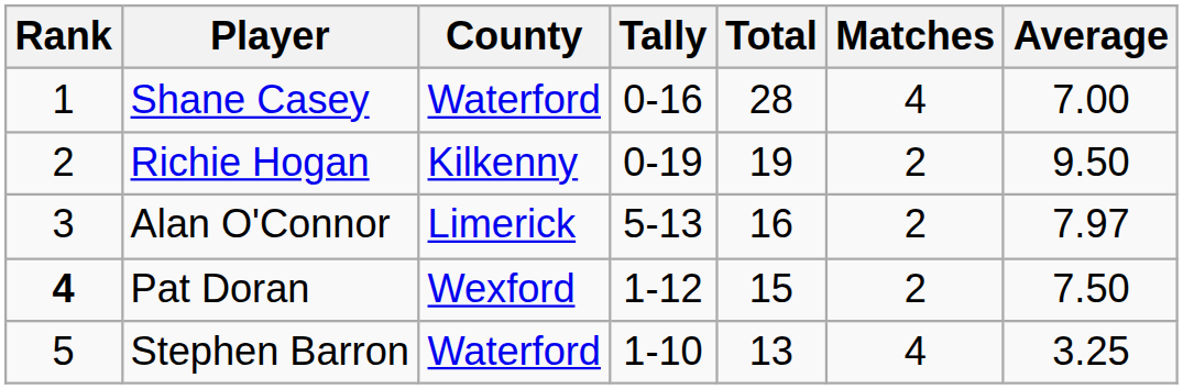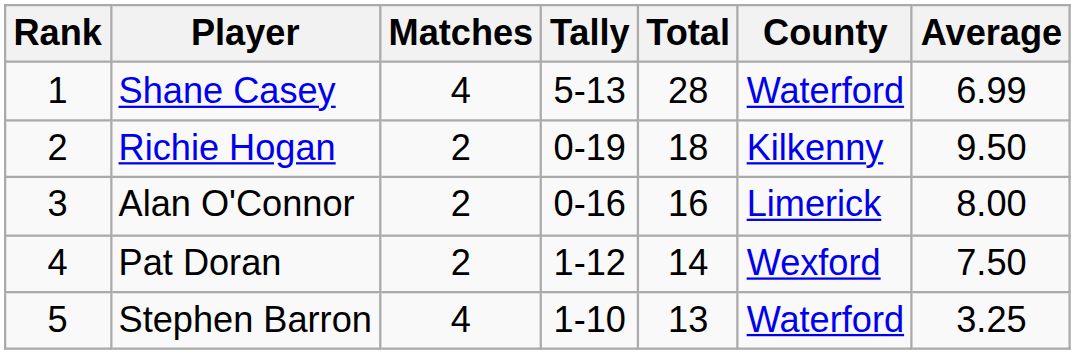 <table class="wikitable">
 <tr>
 <th>Rank</th>
 <th>Player</th>
-<th>County</th>
+<th>Matches</th>
 <th>Tally</th>
 <th>Total</th>
-<th>Matches</th>
+<th>County</th>
 <th>Average</th>
 </tr>
 <tr>
 <td rowspan=1 align=center>1</td>
 <td><a href='#'>Shane Casey</a></td>
+<td align=center>4</td>
+<td align=center>5-13</td>
+<td align=center>28</td>
 <td><a href='#'>Waterford</a></td>
-<td align=center>0-16</td>
-<td align=center>28</td>
-<td align=center>4</td>
-<td align=center>7.00</td>
+<td align=center>6.99</td>
 </tr>
 <tr>
 <td rowspan=1 align=center>2</td>
 <td><a href='#'>Richie Hogan</a></td>
+<td align=center>2</td>
+<td align=center>0-19</td>
+<td align=center>18</td>
 <td><a href='#'>Kilkenny</a></td>
-<td align=center>0-19</td>
-<td align=center>19</td>
-<td align=center>2</td>
 <td align=center>9.50</td>
 </tr>
 <tr>
 <td rowspan=1 align=center>3</td>
 <td>Alan O'Connor</td>
+<td align=center>2</td>
+<td align=center>0-16</td>
+<td align=center>16</td>
 <td><a href='#'>Limerick</a></td>
-<td align=center>5-13</td>
-<td align=center>16</td>
-<td align=center>2</td>
-<td align=center>7.97</td>
+<td align=center>8.00</td>
 </tr>
 <tr>
-<td rowspan=1 align=center><strong>4</strong></td>
+<td rowspan=1 align=center>4</td>
 <td>Pat Doran</td>
+<td align=center>2</td>
+<td align=center>1-12</td>
+<td align=center>14</td>
 <td><a href='#'>Wexford</a></td>
-<td align=center>1-12</td>
-<td align=center>15</td>
-<td align=center>2</td>
 <td align=center>7.50</td>
 </tr>
 <tr>
 <td rowspan=1 align=center>5</td>
 <td>Stephen Barron</td>
-<td><a href='#'>Waterford</a></td>
+<td align=center>4</td>
 <td align=center>1-10</td>
 <td align=center>13</td>
-<td align=center>4</td>
+<td><a href='#'>Waterford</a></td>
 <td align=center>3.25</td>
 </tr>
 </table>
